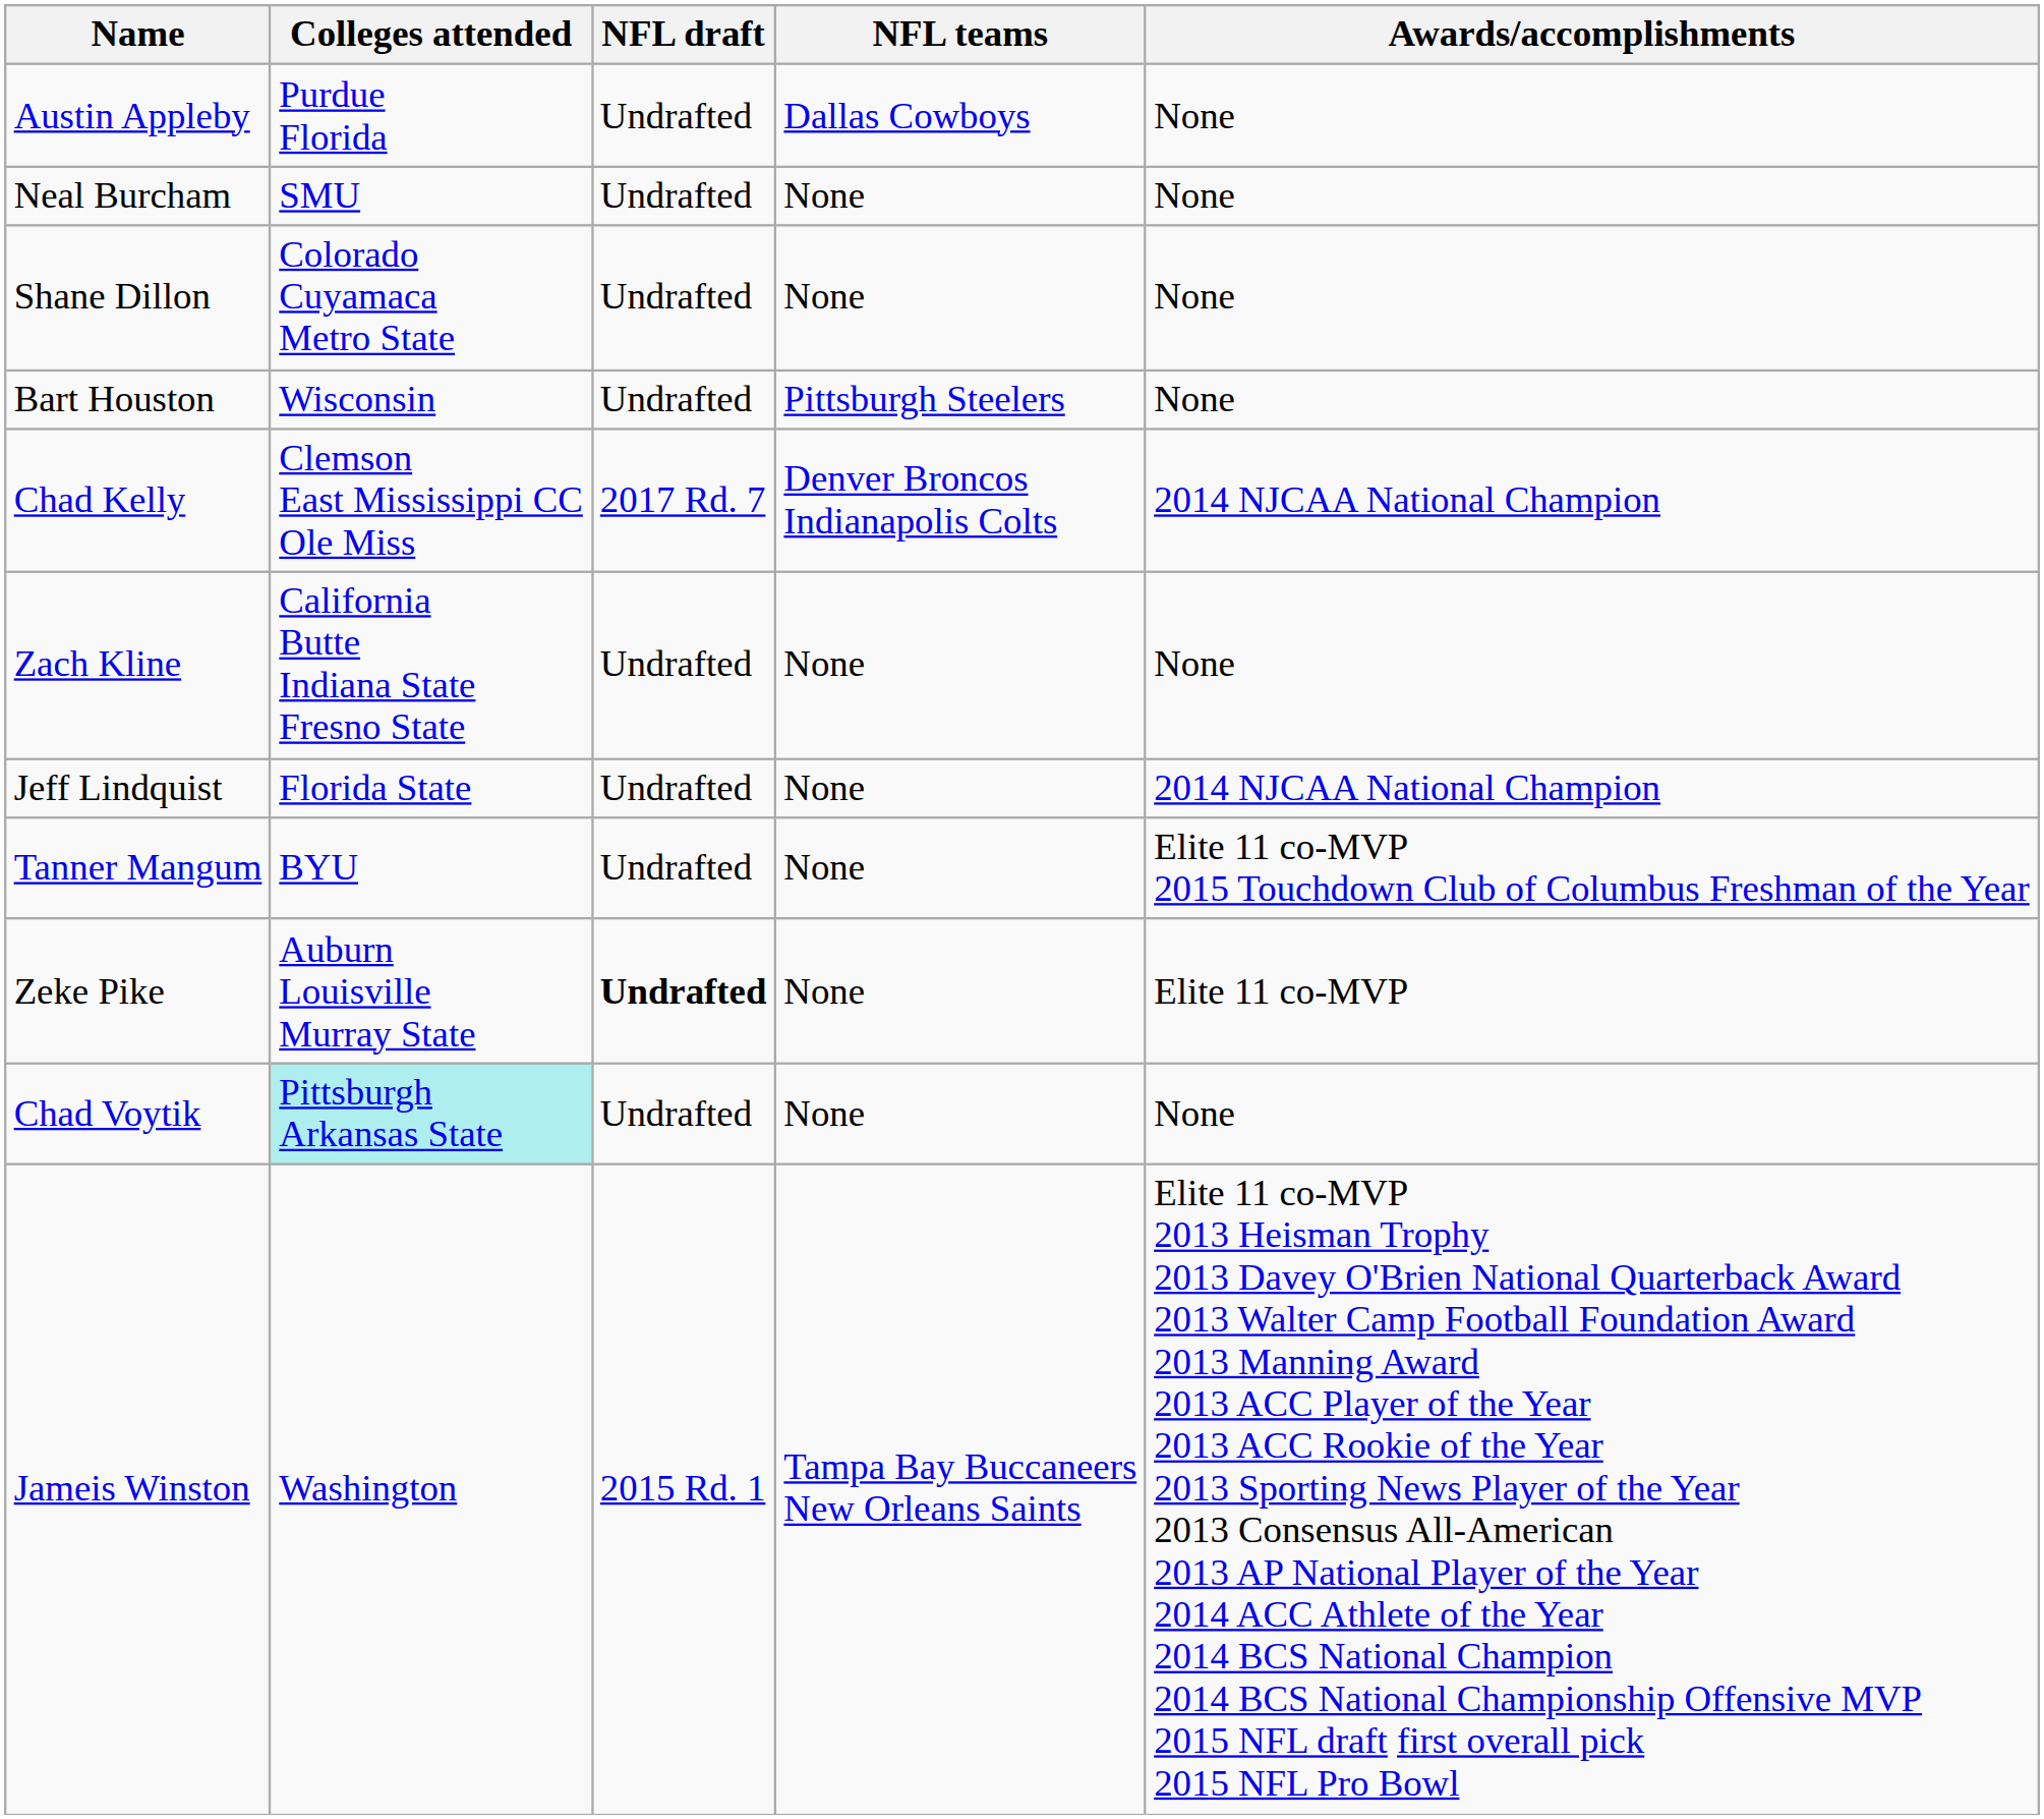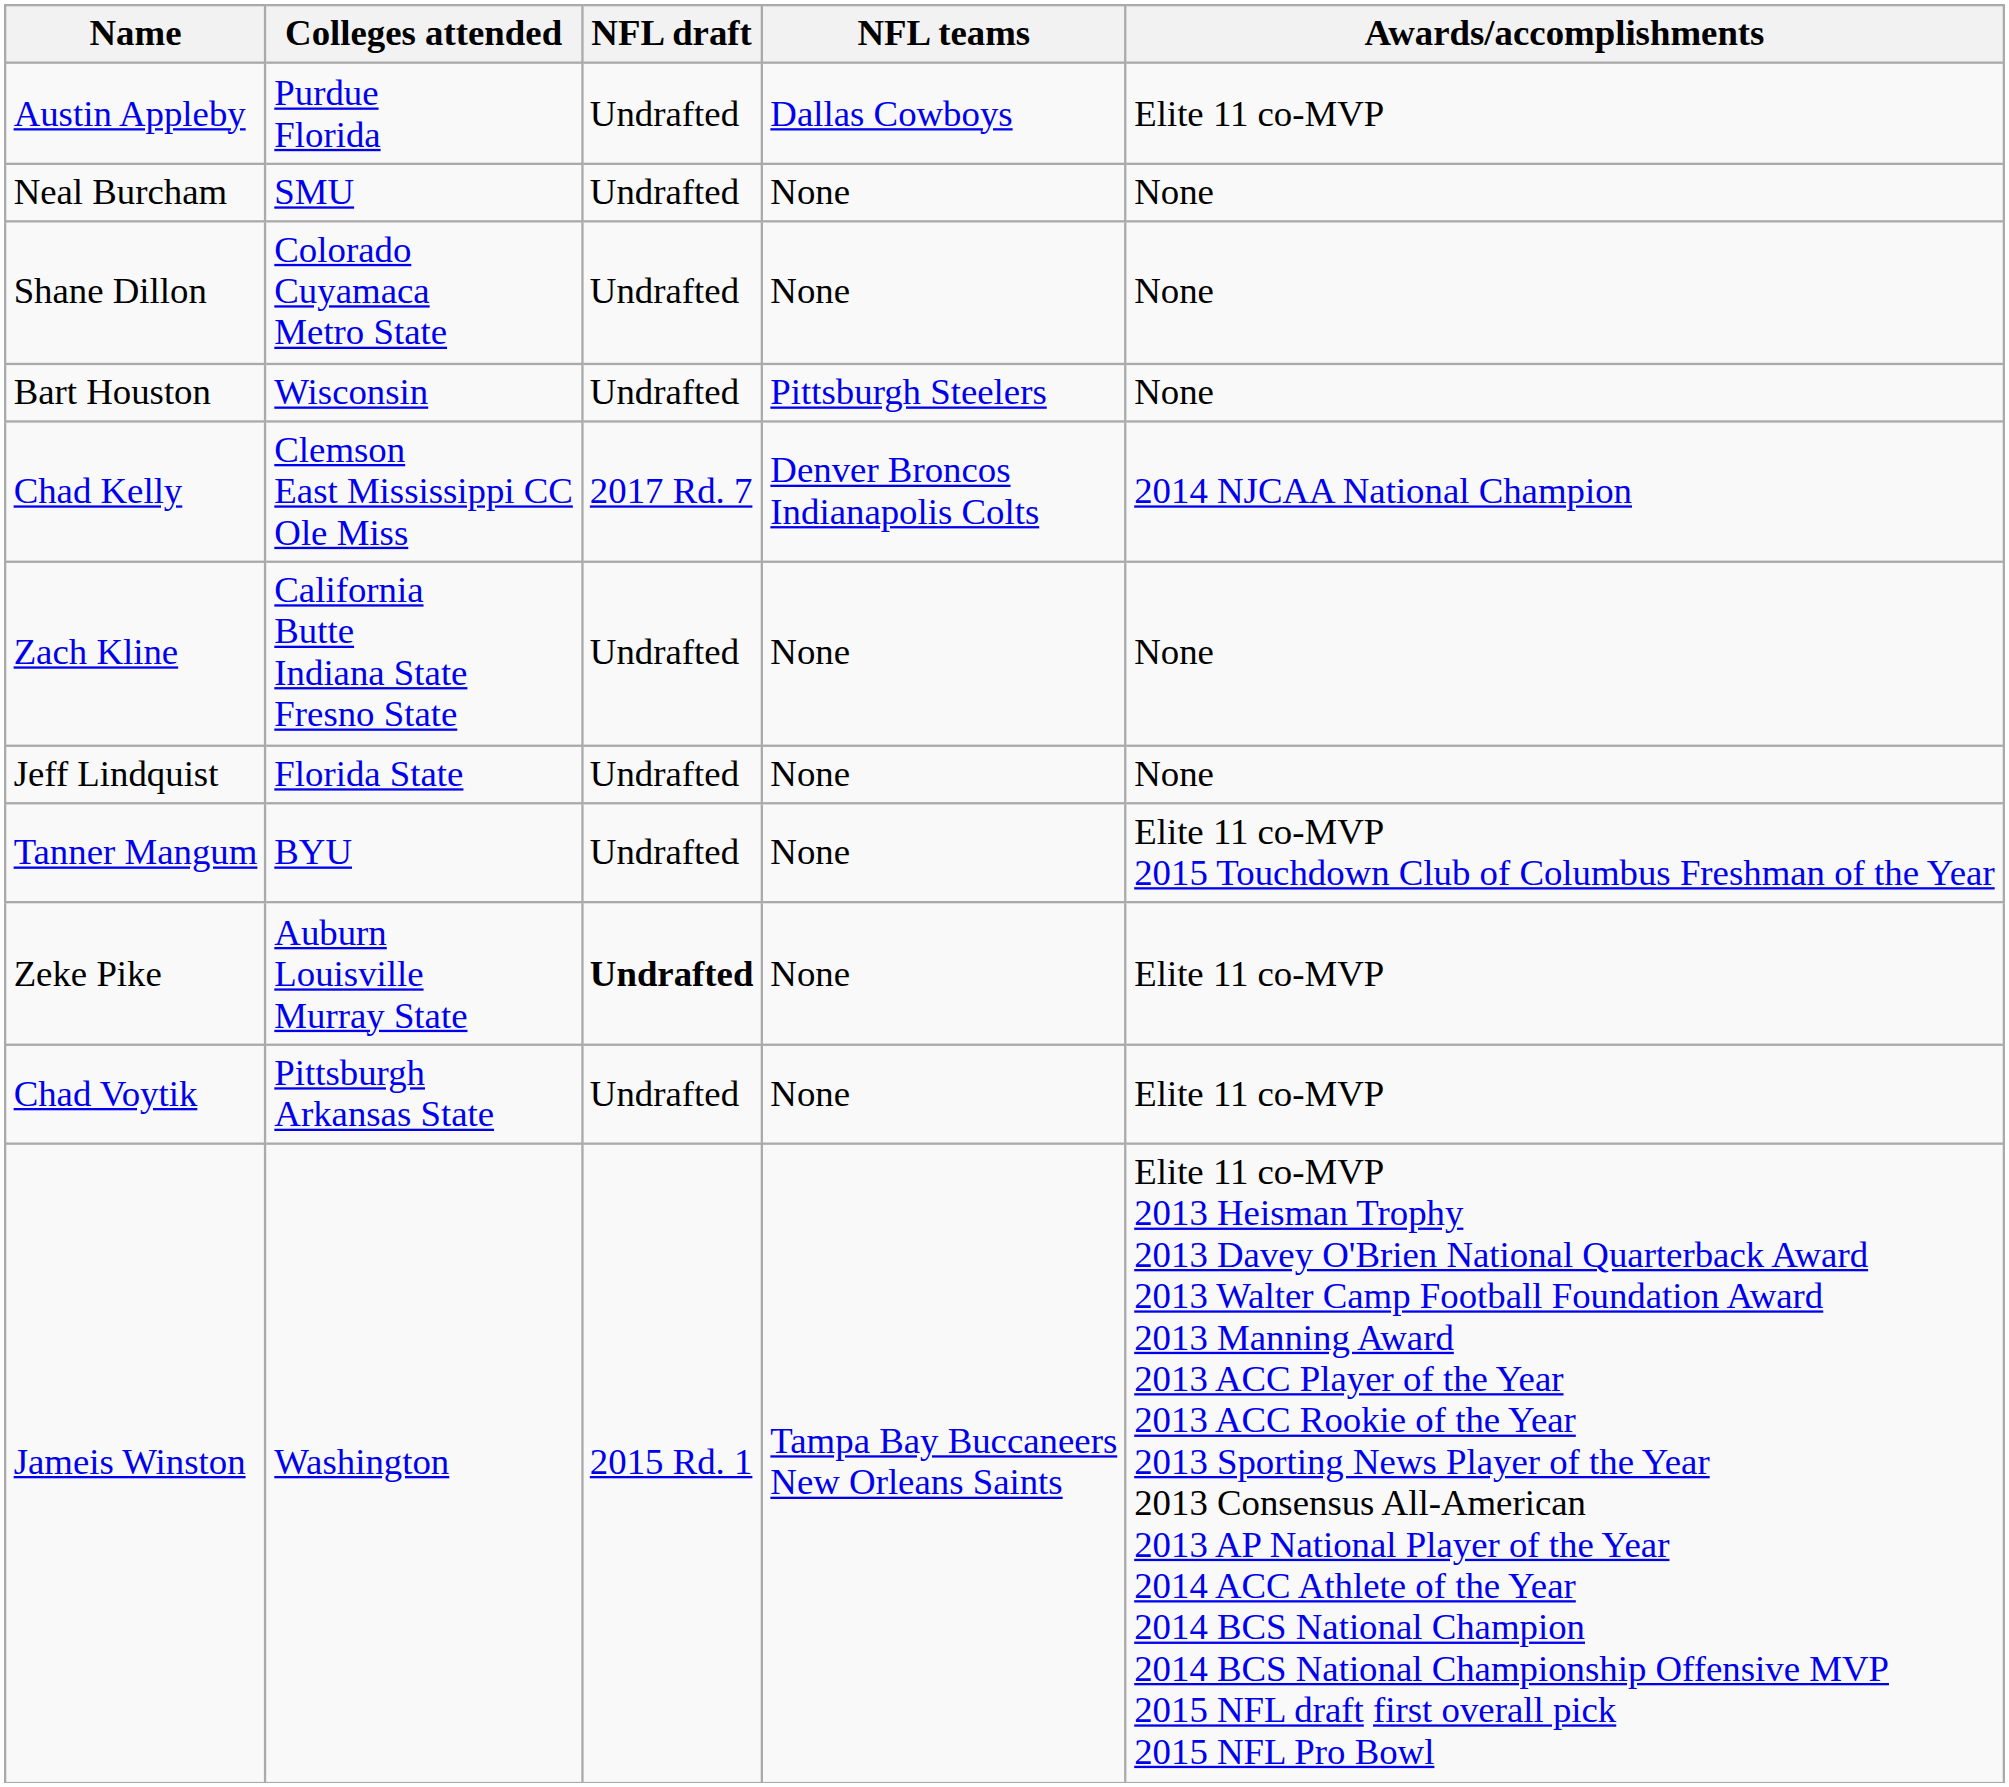 <table class="wikitable">
 <tr>
 <th>Name</th>
 <th>Colleges attended</th>
 <th>NFL draft</th>
 <th>NFL teams</th>
 <th>Awards/accomplishments</th>
 </tr>
 <tr>
 <td><a href='#'>Austin Appleby</a></td>
 <td><a href='#'>Purdue</a><br><a href='#'>Florida</a></td>
 <td>Undrafted</td>
 <td><a href='#'>Dallas Cowboys</a></td>
-<td>None</td>
+<td>Elite 11 co-MVP</td>
 </tr>
 <tr>
 <td>Neal Burcham</td>
 <td><a href='#'>SMU</a></td>
 <td>Undrafted</td>
 <td>None</td>
 <td>None</td>
 </tr>
 <tr>
 <td>Shane Dillon</td>
 <td><a href='#'>Colorado</a><br><a href='#'>Cuyamaca</a><br><a href='#'>Metro State</a></td>
 <td>Undrafted</td>
 <td>None</td>
 <td>None</td>
 </tr>
 <tr>
 <td>Bart Houston</td>
 <td><a href='#'>Wisconsin</a></td>
 <td>Undrafted</td>
 <td><a href='#'>Pittsburgh Steelers</a></td>
 <td>None</td>
 </tr>
 <tr>
 <td><a href='#'>Chad Kelly</a></td>
 <td><a href='#'>Clemson</a><br><a href='#'>East Mississippi CC</a><br><a href='#'>Ole Miss</a></td>
 <td><a href='#'>2017 Rd. 7</a></td>
 <td><a href='#'>Denver Broncos</a><br><a href='#'>Indianapolis Colts</a></td>
 <td><a href='#'>2014 NJCAA National Champion</a></td>
 </tr>
 <tr>
 <td><a href='#'>Zach Kline</a></td>
 <td><a href='#'>California</a><br><a href='#'>Butte</a><br><a href='#'>Indiana State</a><br><a href='#'>Fresno State</a></td>
 <td>Undrafted</td>
 <td>None</td>
 <td>None</td>
 </tr>
 <tr>
 <td>Jeff Lindquist</td>
 <td><a href='#'>Florida State</a></td>
 <td>Undrafted</td>
 <td>None</td>
-<td><a href='#'>2014 NJCAA National Champion</a></td>
+<td>None</td>
 </tr>
 <tr>
 <td><a href='#'>Tanner Mangum</a></td>
 <td><a href='#'>BYU</a></td>
 <td>Undrafted</td>
 <td>None</td>
 <td>Elite 11 co-MVP<br><a href='#'>2015 Touchdown Club of Columbus Freshman of the Year</a></td>
 </tr>
 <tr>
 <td>Zeke Pike</td>
 <td><a href='#'>Auburn</a><br><a href='#'>Louisville</a><br><a href='#'>Murray State</a></td>
 <td><strong>Undrafted</strong></td>
 <td>None</td>
 <td>Elite 11 co-MVP</td>
 </tr>
 <tr>
 <td><a href='#'>Chad Voytik</a></td>
-<td style="background: paleturquoise;"><a href='#'>Pittsburgh</a><br><a href='#'>Arkansas State</a></td>
+<td><a href='#'>Pittsburgh</a><br><a href='#'>Arkansas State</a></td>
 <td>Undrafted</td>
 <td>None</td>
-<td>None</td>
+<td>Elite 11 co-MVP</td>
 </tr>
 <tr>
 <td><a href='#'>Jameis Winston</a></td>
 <td><a href='#'>Washington</a></td>
 <td><a href='#'>2015 Rd. 1</a></td>
 <td><a href='#'>Tampa Bay Buccaneers</a><br><a href='#'>New Orleans Saints</a></td>
 <td>Elite 11 co-MVP<br><a href='#'>2013 Heisman Trophy</a><br><a href='#'>2013 Davey O'Brien National Quarterback Award</a><br><a href='#'>2013 Walter Camp Football Foundation Award</a><br><a href='#'>2013 Manning Award</a><br><a href='#'>2013 ACC Player of the Year</a><br><a href='#'>2013 ACC Rookie of the Year</a><br><a href='#'>2013 Sporting News Player of the Year</a><br>2013 Consensus All-American<br><a href='#'>2013 AP National Player of the Year</a><br><a href='#'>2014 ACC Athlete of the Year</a><br><a href='#'>2014 BCS National Champion</a><br><a href='#'>2014 BCS National Championship Offensive MVP</a><br><a href='#'>2015 NFL draft</a> <a href='#'>first overall pick</a><br><a href='#'>2015 NFL Pro Bowl</a></td>
 </tr>
 </table>
